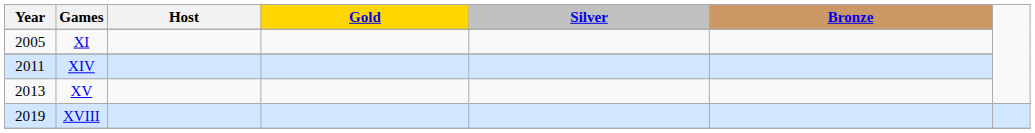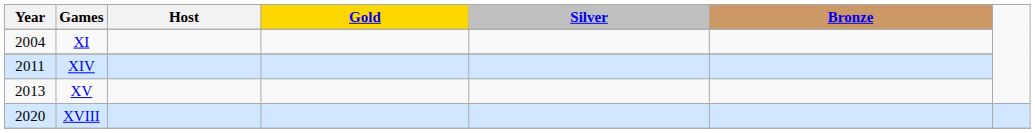 <table class="wikitable" style="text-align: center; font-size:95%;">
 <tr>
 <th rowspan="2" style="width:5%;">Year</th>
 <th rowspan="2" style="width:5%;">Games</th>
 <th rowspan="2" style="width:15%;">Host</th>
 </tr>
 <tr>
 <th style="background-color: gold"><a href='#'>Gold</a></th>
 <th style="background-color: silver"><a href='#'>Silver</a></th>
 <th style="background-color: #CC9966"><a href='#'>Bronze</a></th>
 </tr>
 <tr>
 </tr>
 <tr>
-<td>2005</td>
+<td>2004</td>
 <td align=center><a href='#'>XI</a></td>
 <td align="left"></td>
 <td align="left"></td>
 <td align="left"></td>
 <td align="left"> </td>
 </tr>
 <tr>
 </tr>
 <tr style="text-align:center; background:#d0e7ff;">
 <td>2011</td>
 <td align=center><a href='#'>XIV</a></td>
 <td align="left"></td>
 <td align="left"></td>
 <td align="left"></td>
 <td align="left"></td>
 </tr>
 <tr>
 <td>2013</td>
 <td align=center><a href='#'>XV</a></td>
 <td align="left"></td>
 <td align="left"> </td>
 <td align="left"></td>
 <td align="left"></td>
 </tr>
 <tr style="text-align:center; background:#d0e7ff;">
-<td>2019</td>
+<td>2020</td>
 <td align=center><a href='#'>XVIII</a></td>
 <td align="left"></td>
 <td align="left"></td>
 <td align="left"></td>
 <td align="left"></td>
 <td></td>
 </tr>
 <tr>
 </tr>
 </table>
